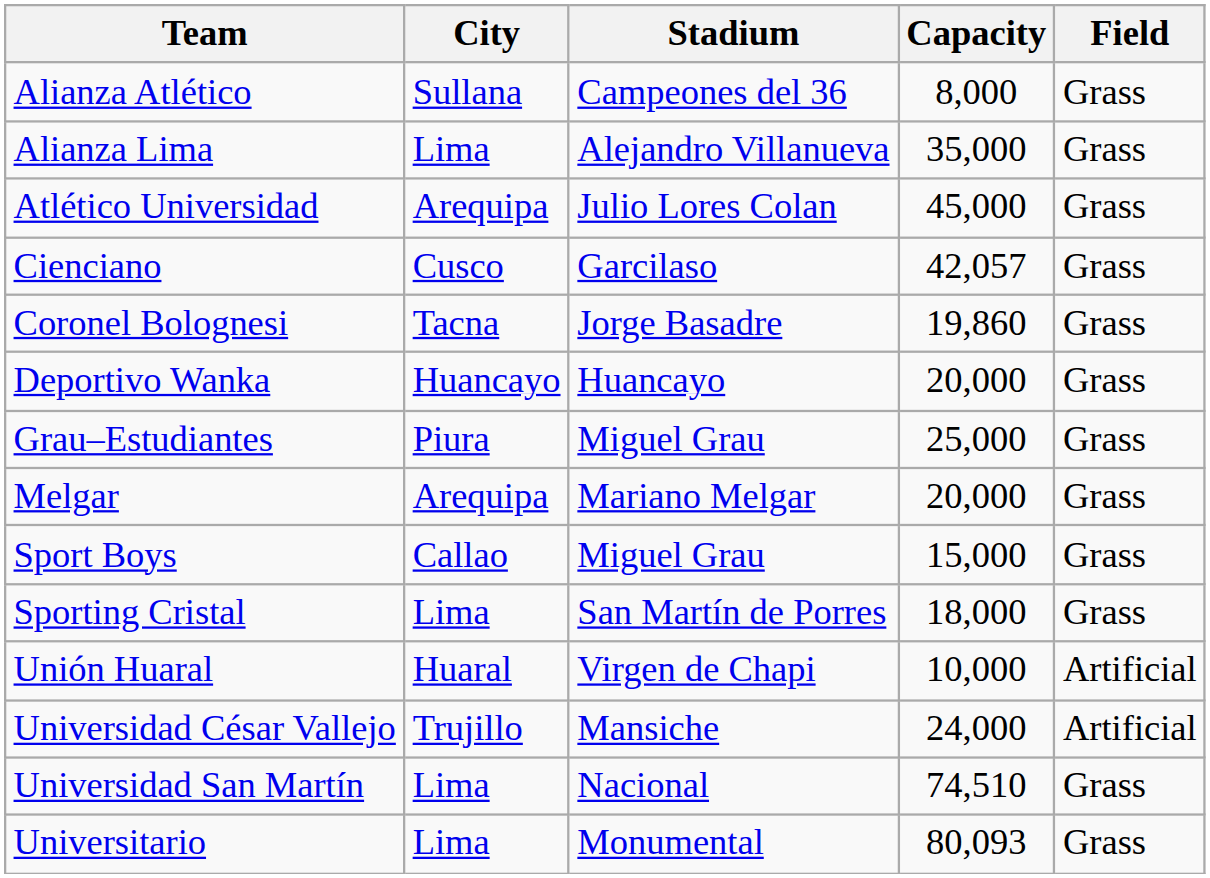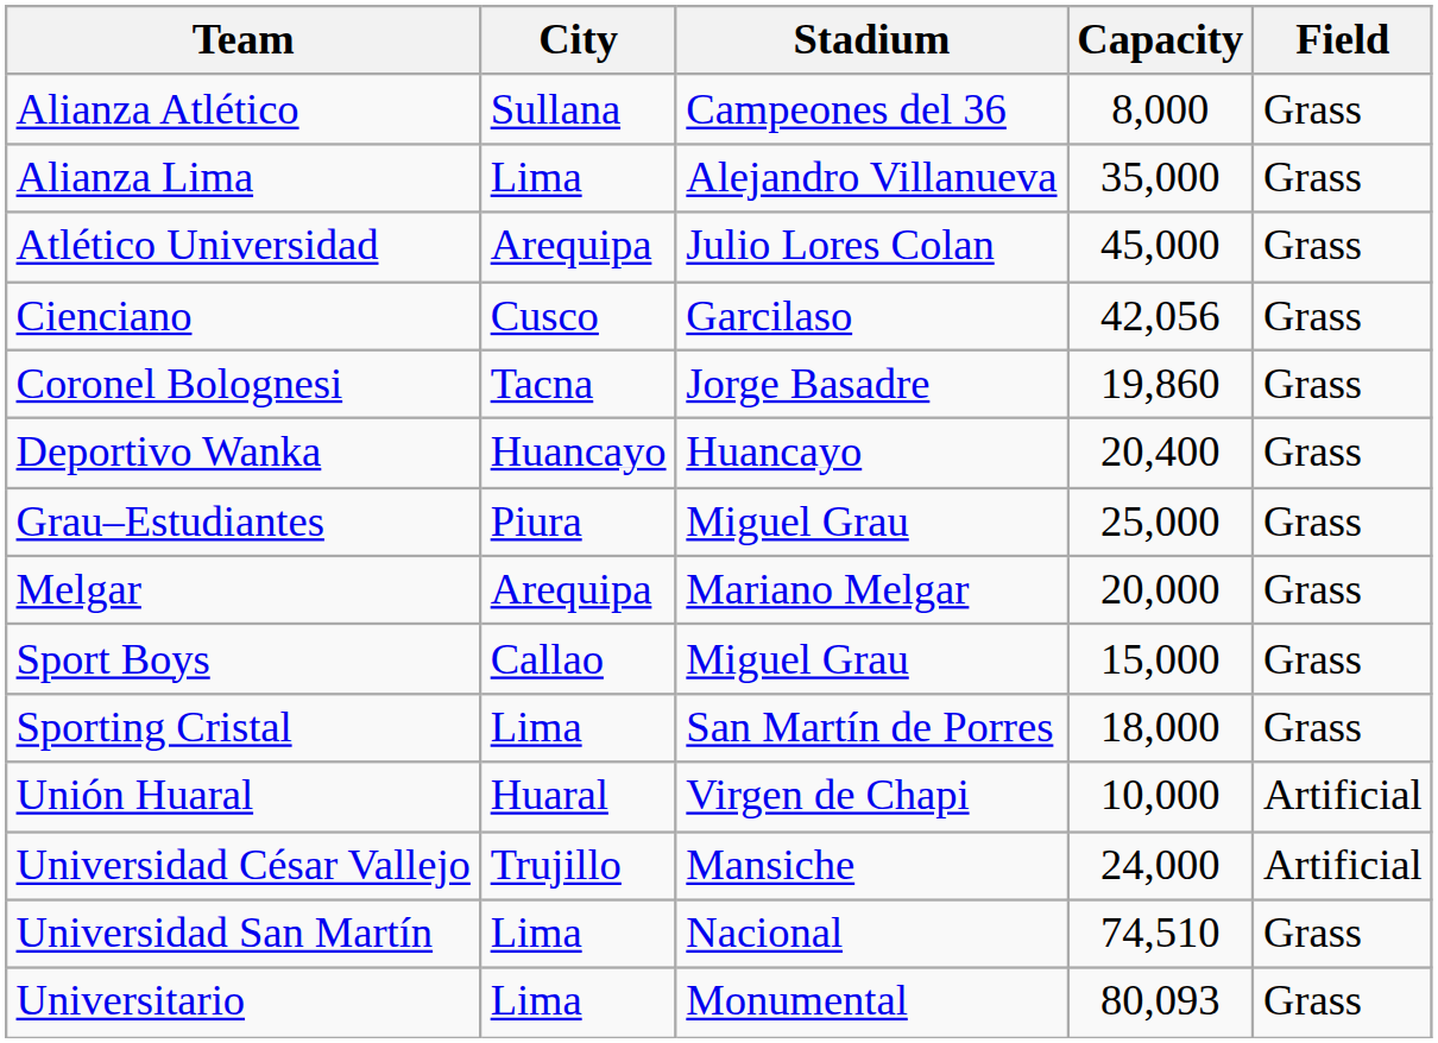 <table class="wikitable sortable">
 <tr>
 <th>Team</th>
 <th>City</th>
 <th>Stadium</th>
 <th>Capacity</th>
 <th>Field</th>
 </tr>
 <tr>
 <td><a href='#'>Alianza Atlético</a></td>
 <td><a href='#'>Sullana</a></td>
 <td><a href='#'>Campeones del 36</a></td>
 <td align="center">8,000</td>
 <td>Grass</td>
 </tr>
 <tr>
 <td><a href='#'>Alianza Lima</a></td>
 <td><a href='#'>Lima</a></td>
 <td><a href='#'>Alejandro Villanueva</a></td>
 <td align="center">35,000</td>
 <td>Grass</td>
 </tr>
 <tr>
 <td><a href='#'>Atlético Universidad</a></td>
 <td><a href='#'>Arequipa</a></td>
 <td><a href='#'>Julio Lores Colan</a></td>
 <td align="center">45,000</td>
 <td>Grass</td>
 </tr>
 <tr>
 <td><a href='#'>Cienciano</a></td>
 <td><a href='#'>Cusco</a></td>
 <td><a href='#'>Garcilaso</a></td>
-<td align="center">42,057</td>
+<td align="center">42,056</td>
 <td>Grass</td>
 </tr>
 <tr>
 <td><a href='#'>Coronel Bolognesi</a></td>
 <td><a href='#'>Tacna</a></td>
 <td><a href='#'>Jorge Basadre</a></td>
 <td align="center">19,860</td>
 <td>Grass</td>
 </tr>
 <tr>
 <td><a href='#'>Deportivo Wanka</a></td>
 <td><a href='#'>Huancayo</a></td>
 <td><a href='#'>Huancayo</a></td>
-<td align="center">20,000</td>
+<td align="center">20,400</td>
 <td>Grass</td>
 </tr>
 <tr>
 <td><a href='#'>Grau–Estudiantes</a></td>
 <td><a href='#'>Piura</a></td>
 <td><a href='#'>Miguel Grau</a></td>
 <td align="center">25,000</td>
 <td>Grass</td>
 </tr>
 <tr>
 <td><a href='#'>Melgar</a></td>
 <td><a href='#'>Arequipa</a></td>
 <td><a href='#'>Mariano Melgar</a></td>
 <td align="center">20,000</td>
 <td>Grass</td>
 </tr>
 <tr>
 <td><a href='#'>Sport Boys</a></td>
 <td><a href='#'>Callao</a></td>
 <td><a href='#'>Miguel Grau</a></td>
 <td align="center">15,000</td>
 <td>Grass</td>
 </tr>
 <tr>
 <td><a href='#'>Sporting Cristal</a></td>
 <td><a href='#'>Lima</a></td>
 <td><a href='#'>San Martín de Porres</a></td>
 <td align="center">18,000</td>
 <td>Grass</td>
 </tr>
 <tr>
 <td><a href='#'>Unión Huaral</a></td>
 <td><a href='#'>Huaral</a></td>
 <td><a href='#'>Virgen de Chapi</a></td>
 <td align="center">10,000</td>
 <td>Artificial</td>
 </tr>
 <tr>
 <td><a href='#'>Universidad César Vallejo</a></td>
 <td><a href='#'>Trujillo</a></td>
 <td><a href='#'>Mansiche</a></td>
 <td align="center">24,000</td>
 <td>Artificial</td>
 </tr>
 <tr>
 <td><a href='#'>Universidad San Martín</a></td>
 <td><a href='#'>Lima</a></td>
 <td><a href='#'>Nacional</a></td>
 <td align="center">74,510</td>
 <td>Grass</td>
 </tr>
 <tr>
 <td><a href='#'>Universitario</a></td>
 <td><a href='#'>Lima</a></td>
 <td><a href='#'>Monumental</a></td>
 <td align="center">80,093</td>
 <td>Grass</td>
 </tr>
 </table>
